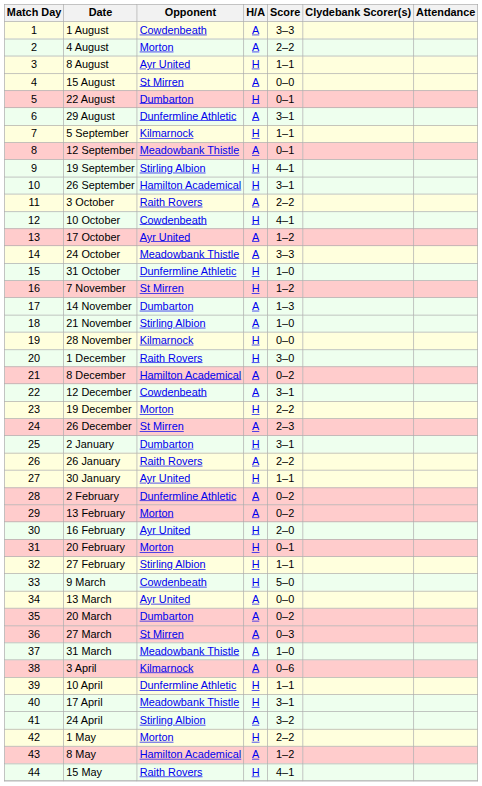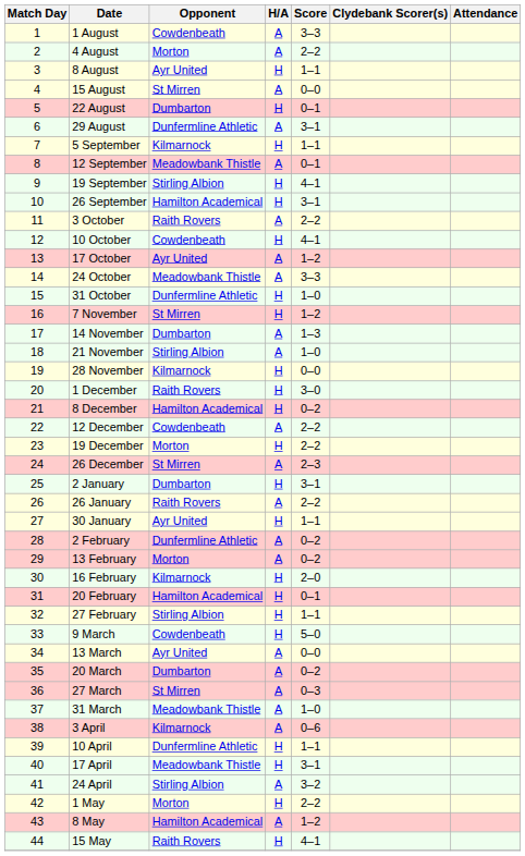 <table class="wikitable" style="text-align:center">
 <tr>
 <th>Match Day</th>
 <th>Date</th>
 <th>Opponent</th>
 <th>H/A</th>
 <th>Score</th>
 <th>Clydebank Scorer(s)</th>
 <th>Attendance</th>
 </tr>
 <tr bgcolor=#FFFFDD>
 <td>1</td>
 <td align=left>1 August</td>
 <td align=left><a href='#'>Cowdenbeath</a></td>
 <td><a href='#'>A</a></td>
 <td>3–3</td>
 <td align=left></td>
 <td></td>
 </tr>
 <tr bgcolor=#EEFFEE>
 <td>2</td>
 <td align=left>4 August</td>
 <td align=left><a href='#'>Morton</a></td>
 <td><a href='#'>A</a></td>
 <td>2–2</td>
 <td align=left></td>
 <td></td>
 </tr>
 <tr bgcolor=#FFFFDD>
 <td>3</td>
 <td align=left>8 August</td>
 <td align=left><a href='#'>Ayr United</a></td>
 <td><a href='#'>H</a></td>
 <td>1–1</td>
 <td align=left></td>
 <td></td>
 </tr>
 <tr bgcolor=#FFFFDD>
 <td>4</td>
 <td align=left>15 August</td>
 <td align=left><a href='#'>St Mirren</a></td>
 <td><a href='#'>A</a></td>
 <td>0–0</td>
 <td align=left></td>
 <td></td>
 </tr>
 <tr bgcolor=#FFCCCC>
 <td>5</td>
 <td align=left>22 August</td>
 <td align=left><a href='#'>Dumbarton</a></td>
 <td><a href='#'>H</a></td>
 <td>0–1</td>
 <td align=left></td>
 <td></td>
 </tr>
 <tr bgcolor=#EEFFEE>
 <td>6</td>
 <td align=left>29 August</td>
 <td align=left><a href='#'>Dunfermline Athletic</a></td>
 <td><a href='#'>A</a></td>
 <td>3–1</td>
 <td align=left></td>
 <td></td>
 </tr>
 <tr bgcolor=#FFFFDD>
 <td>7</td>
 <td align=left>5 September</td>
 <td align=left><a href='#'>Kilmarnock</a></td>
 <td><a href='#'>H</a></td>
 <td>1–1</td>
 <td align=left></td>
 <td></td>
 </tr>
 <tr bgcolor=#FFCCCC>
 <td>8</td>
 <td align=left>12 September</td>
 <td align=left><a href='#'>Meadowbank Thistle</a></td>
 <td><a href='#'>A</a></td>
 <td>0–1</td>
 <td align=left></td>
 <td></td>
 </tr>
 <tr bgcolor=#EEFFEE>
 <td>9</td>
 <td align=left>19 September</td>
 <td align=left><a href='#'>Stirling Albion</a></td>
 <td><a href='#'>H</a></td>
 <td>4–1</td>
 <td align=left></td>
 <td></td>
 </tr>
 <tr bgcolor=#EEFFEE>
 <td>10</td>
 <td align=left>26 September</td>
 <td align=left><a href='#'>Hamilton Academical</a></td>
 <td><a href='#'>H</a></td>
 <td>3–1</td>
 <td align=left></td>
 <td></td>
 </tr>
 <tr bgcolor=#FFFFDD>
 <td>11</td>
 <td align=left>3 October</td>
 <td align=left><a href='#'>Raith Rovers</a></td>
 <td><a href='#'>A</a></td>
 <td>2–2</td>
 <td align=left></td>
 <td></td>
 </tr>
 <tr bgcolor=#EEFFEE>
 <td>12</td>
 <td align=left>10 October</td>
 <td align=left><a href='#'>Cowdenbeath</a></td>
 <td><a href='#'>H</a></td>
 <td>4–1</td>
 <td align=left></td>
 <td></td>
 </tr>
 <tr bgcolor=#FFCCCC>
 <td>13</td>
 <td align=left>17 October</td>
 <td align=left><a href='#'>Ayr United</a></td>
 <td><a href='#'>A</a></td>
 <td>1–2</td>
 <td align=left></td>
 <td></td>
 </tr>
 <tr bgcolor=#FFFFDD>
 <td>14</td>
 <td align=left>24 October</td>
 <td align=left><a href='#'>Meadowbank Thistle</a></td>
 <td><a href='#'>A</a></td>
 <td>3–3</td>
 <td align=left></td>
 <td></td>
 </tr>
 <tr bgcolor=#EEFFEE>
 <td>15</td>
 <td align=left>31 October</td>
 <td align=left><a href='#'>Dunfermline Athletic</a></td>
 <td><a href='#'>H</a></td>
 <td>1–0</td>
 <td align=left></td>
 <td></td>
 </tr>
 <tr bgcolor=#FFCCCC>
 <td>16</td>
 <td align=left>7 November</td>
 <td align=left><a href='#'>St Mirren</a></td>
 <td><a href='#'>H</a></td>
 <td>1–2</td>
 <td align=left></td>
 <td></td>
 </tr>
 <tr bgcolor=#EEFFEE>
 <td>17</td>
 <td align=left>14 November</td>
 <td align=left><a href='#'>Dumbarton</a></td>
 <td><a href='#'>A</a></td>
 <td>1–3</td>
 <td align=left></td>
 <td></td>
 </tr>
 <tr bgcolor=#EEFFEE>
 <td>18</td>
 <td align=left>21 November</td>
 <td align=left><a href='#'>Stirling Albion</a></td>
 <td><a href='#'>A</a></td>
 <td>1–0</td>
 <td align=left></td>
 <td></td>
 </tr>
 <tr bgcolor=#FFFFDD>
 <td>19</td>
 <td align=left>28 November</td>
 <td align=left><a href='#'>Kilmarnock</a></td>
 <td><a href='#'>H</a></td>
 <td>0–0</td>
 <td align=left></td>
 <td></td>
 </tr>
 <tr bgcolor=#EEFFEE>
 <td>20</td>
 <td align=left>1 December</td>
 <td align=left><a href='#'>Raith Rovers</a></td>
 <td><a href='#'>H</a></td>
 <td>3–0</td>
 <td align=left></td>
 <td></td>
 </tr>
 <tr bgcolor=#FFCCCC>
 <td>21</td>
 <td align=left>8 December</td>
 <td align=left><a href='#'>Hamilton Academical</a></td>
-<td><a href='#'>A</a></td>
+<td><a href='#'>H</a></td>
 <td>0–2</td>
 <td align=left></td>
 <td></td>
 </tr>
 <tr bgcolor=#EEFFEE>
 <td>22</td>
 <td align=left>12 December</td>
 <td align=left><a href='#'>Cowdenbeath</a></td>
 <td><a href='#'>A</a></td>
-<td>3–1</td>
+<td>2–2</td>
 <td align=left></td>
 <td></td>
 </tr>
 <tr bgcolor=#FFFFDD>
 <td>23</td>
 <td align=left>19 December</td>
 <td align=left><a href='#'>Morton</a></td>
 <td><a href='#'>H</a></td>
 <td>2–2</td>
 <td align=left></td>
 <td></td>
 </tr>
 <tr bgcolor=#FFCCCC>
 <td>24</td>
 <td align=left>26 December</td>
 <td align=left><a href='#'>St Mirren</a></td>
 <td><a href='#'>A</a></td>
 <td>2–3</td>
 <td align=left></td>
 <td></td>
 </tr>
 <tr bgcolor=#EEFFEE>
 <td>25</td>
 <td align=left>2 January</td>
 <td align=left><a href='#'>Dumbarton</a></td>
 <td><a href='#'>H</a></td>
 <td>3–1</td>
 <td align=left></td>
 <td></td>
 </tr>
 <tr bgcolor=#FFFFDD>
 <td>26</td>
 <td align=left>26 January</td>
 <td align=left><a href='#'>Raith Rovers</a></td>
 <td><a href='#'>A</a></td>
 <td>2–2</td>
 <td align=left></td>
 <td></td>
 </tr>
 <tr bgcolor=#FFFFDD>
 <td>27</td>
 <td align=left>30 January</td>
 <td align=left><a href='#'>Ayr United</a></td>
 <td><a href='#'>H</a></td>
 <td>1–1</td>
 <td align=left></td>
 <td></td>
 </tr>
 <tr bgcolor=#FFCCCC>
 <td>28</td>
 <td align=left>2 February</td>
 <td align=left><a href='#'>Dunfermline Athletic</a></td>
 <td><a href='#'>A</a></td>
 <td>0–2</td>
 <td align=left></td>
 <td></td>
 </tr>
 <tr bgcolor=#FFCCCC>
 <td>29</td>
 <td align=left>13 February</td>
 <td align=left><a href='#'>Morton</a></td>
 <td><a href='#'>A</a></td>
 <td>0–2</td>
 <td align=left></td>
 <td></td>
 </tr>
 <tr bgcolor=#EEFFEE>
 <td>30</td>
 <td align=left>16 February</td>
-<td align=left><a href='#'>Ayr United</a></td>
+<td align=left><a href='#'>Kilmarnock</a></td>
 <td><a href='#'>H</a></td>
 <td>2–0</td>
 <td align=left></td>
 <td></td>
 </tr>
 <tr bgcolor=#FFCCCC>
 <td>31</td>
 <td align=left>20 February</td>
-<td align=left><a href='#'>Morton</a></td>
+<td align=left><a href='#'>Hamilton Academical</a></td>
 <td><a href='#'>H</a></td>
 <td>0–1</td>
 <td align=left></td>
 <td></td>
 </tr>
 <tr bgcolor=#FFFFDD>
 <td>32</td>
 <td align=left>27 February</td>
 <td align=left><a href='#'>Stirling Albion</a></td>
 <td><a href='#'>H</a></td>
 <td>1–1</td>
 <td align=left></td>
 <td></td>
 </tr>
 <tr bgcolor=#EEFFEE>
 <td>33</td>
 <td align=left>9 March</td>
 <td align=left><a href='#'>Cowdenbeath</a></td>
 <td><a href='#'>H</a></td>
 <td>5–0</td>
 <td align=left></td>
 <td></td>
 </tr>
 <tr bgcolor=#FFFFDD>
 <td>34</td>
 <td align=left>13 March</td>
 <td align=left><a href='#'>Ayr United</a></td>
 <td><a href='#'>A</a></td>
 <td>0–0</td>
 <td align=left></td>
 <td></td>
 </tr>
 <tr bgcolor=#FFCCCC>
 <td>35</td>
 <td align=left>20 March</td>
 <td align=left><a href='#'>Dumbarton</a></td>
 <td><a href='#'>A</a></td>
 <td>0–2</td>
 <td align=left></td>
 <td></td>
 </tr>
 <tr bgcolor=#FFCCCC>
 <td>36</td>
 <td align=left>27 March</td>
 <td align=left><a href='#'>St Mirren</a></td>
 <td><a href='#'>A</a></td>
 <td>0–3</td>
 <td align=left></td>
 <td></td>
 </tr>
 <tr bgcolor=#EEFFEE>
 <td>37</td>
 <td align=left>31 March</td>
 <td align=left><a href='#'>Meadowbank Thistle</a></td>
 <td><a href='#'>A</a></td>
 <td>1–0</td>
 <td align=left></td>
 <td></td>
 </tr>
 <tr bgcolor=#FFCCCC>
 <td>38</td>
 <td align=left>3 April</td>
 <td align=left><a href='#'>Kilmarnock</a></td>
 <td><a href='#'>A</a></td>
 <td>0–6</td>
 <td align=left></td>
 <td></td>
 </tr>
 <tr bgcolor=#FFFFDD>
 <td>39</td>
 <td align=left>10 April</td>
 <td align=left><a href='#'>Dunfermline Athletic</a></td>
 <td><a href='#'>H</a></td>
 <td>1–1</td>
 <td align=left></td>
 <td></td>
 </tr>
 <tr bgcolor=#EEFFEE>
 <td>40</td>
 <td align=left>17 April</td>
 <td align=left><a href='#'>Meadowbank Thistle</a></td>
 <td><a href='#'>H</a></td>
 <td>3–1</td>
 <td align=left></td>
 <td></td>
 </tr>
 <tr bgcolor=#EEFFEE>
 <td>41</td>
 <td align=left>24 April</td>
 <td align=left><a href='#'>Stirling Albion</a></td>
 <td><a href='#'>A</a></td>
 <td>3–2</td>
 <td align=left></td>
 <td></td>
 </tr>
 <tr bgcolor=#FFFFDD>
 <td>42</td>
 <td align=left>1 May</td>
 <td align=left><a href='#'>Morton</a></td>
 <td><a href='#'>H</a></td>
 <td>2–2</td>
 <td align=left></td>
 <td></td>
 </tr>
 <tr bgcolor=#FFCCCC>
 <td>43</td>
 <td align=left>8 May</td>
 <td align=left><a href='#'>Hamilton Academical</a></td>
 <td><a href='#'>A</a></td>
 <td>1–2</td>
 <td align=left></td>
 <td></td>
 </tr>
 <tr bgcolor=#EEFFEE>
 <td>44</td>
 <td align=left>15 May</td>
 <td align=left><a href='#'>Raith Rovers</a></td>
 <td><a href='#'>H</a></td>
 <td>4–1</td>
 <td align=left></td>
 <td></td>
 </tr>
 <tr>
 </tr>
 </table>
